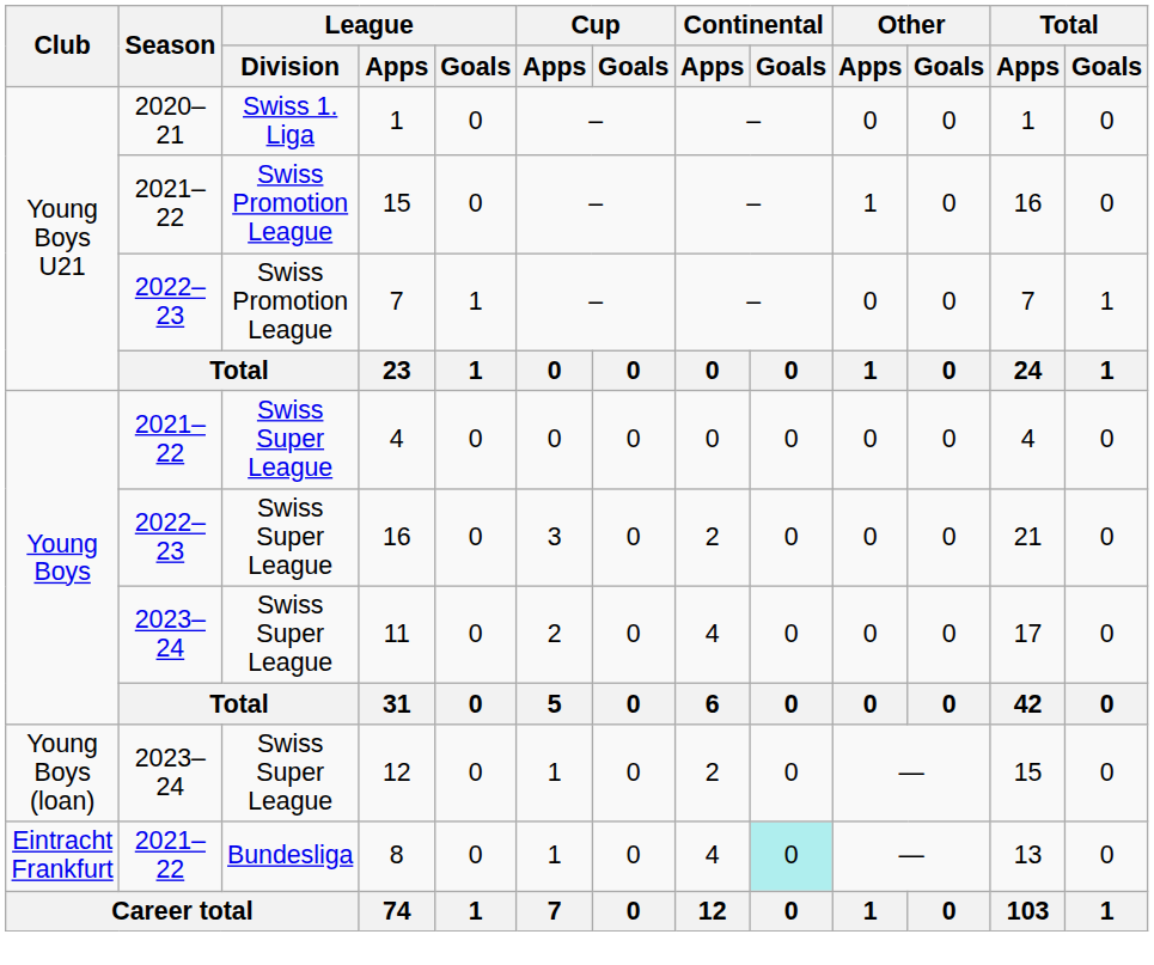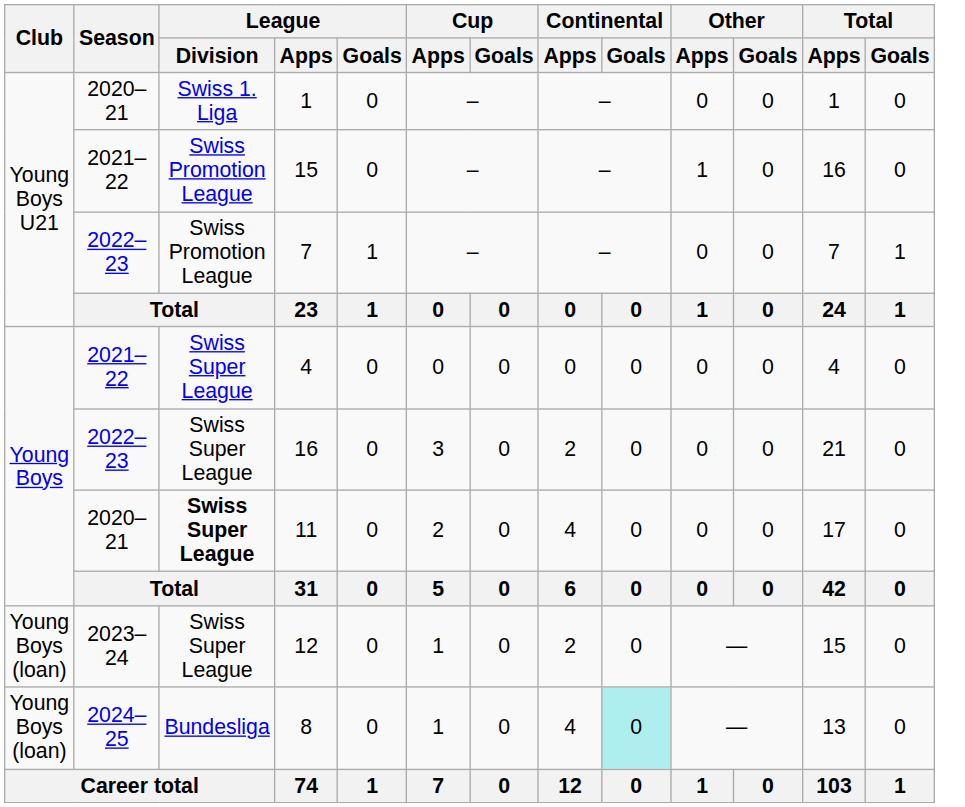 <table class="wikitable" style="text-align:center">
 <tr>
 <th rowspan="2">Club</th>
 <th rowspan="2">Season</th>
 <th colspan="3">League</th>
 <th colspan="2">Cup</th>
 <th colspan="2">Continental</th>
 <th colspan="2">Other</th>
 <th colspan="2">Total</th>
 </tr>
 <tr>
 <th>Division</th>
 <th>Apps</th>
 <th>Goals</th>
 <th>Apps</th>
 <th>Goals</th>
 <th>Apps</th>
 <th>Goals</th>
 <th>Apps</th>
 <th>Goals</th>
 <th>Apps</th>
 <th>Goals</th>
 </tr>
 <tr>
 <td rowspan="4">Young Boys U21</td>
 <td>2020–21</td>
 <td><a href='#'>Swiss 1. Liga</a></td>
 <td>1</td>
 <td>0</td>
 <td colspan="2">–</td>
 <td colspan="2">–</td>
 <td>0</td>
 <td>0</td>
 <td>1</td>
 <td>0</td>
 </tr>
 <tr>
 <td>2021–22</td>
 <td><a href='#'>Swiss Promotion League</a></td>
 <td>15</td>
 <td>0</td>
 <td colspan="2">–</td>
 <td colspan="2">–</td>
 <td>1</td>
 <td>0</td>
 <td>16</td>
 <td>0</td>
 </tr>
 <tr>
 <td><a href='#'>2022–23</a></td>
 <td>Swiss Promotion League</td>
 <td>7</td>
 <td>1</td>
 <td colspan="2">–</td>
 <td colspan="2">–</td>
 <td>0</td>
 <td>0</td>
 <td>7</td>
 <td>1</td>
 </tr>
 <tr>
 <th colspan="2">Total</th>
 <th>23</th>
 <th>1</th>
 <th>0</th>
 <th>0</th>
 <th>0</th>
 <th>0</th>
 <th>1</th>
 <th>0</th>
 <th>24</th>
 <th>1</th>
 </tr>
 <tr>
 <td rowspan="4"><a href='#'>Young Boys</a></td>
 <td><a href='#'>2021–22</a></td>
 <td><a href='#'>Swiss Super League</a></td>
 <td>4</td>
 <td>0</td>
 <td>0</td>
 <td>0</td>
 <td>0</td>
 <td>0</td>
 <td>0</td>
 <td>0</td>
 <td>4</td>
 <td>0</td>
 </tr>
 <tr>
 <td><a href='#'>2022–23</a></td>
 <td>Swiss Super League</td>
 <td>16</td>
 <td>0</td>
 <td>3</td>
 <td>0</td>
 <td>2</td>
 <td>0</td>
 <td>0</td>
 <td>0</td>
 <td>21</td>
 <td>0</td>
 </tr>
 <tr>
-<td><a href='#'>2023–24</a></td>
-<td>Swiss Super League</td>
+<td>2020–21</td>
+<td><strong>Swiss Super League</strong></td>
 <td>11</td>
 <td>0</td>
 <td>2</td>
 <td>0</td>
 <td>4</td>
 <td>0</td>
 <td>0</td>
 <td>0</td>
 <td>17</td>
 <td>0</td>
 </tr>
 <tr>
 <th colspan="2">Total</th>
 <th>31</th>
 <th>0</th>
 <th>5</th>
 <th>0</th>
 <th>6</th>
 <th>0</th>
 <th>0</th>
 <th>0</th>
 <th>42</th>
 <th>0</th>
 </tr>
 <tr>
 <td>Young Boys (loan)</td>
 <td>2023–24</td>
 <td>Swiss Super League</td>
 <td>12</td>
 <td>0</td>
 <td>1</td>
 <td>0</td>
 <td>2</td>
 <td>0</td>
 <td colspan="2">—</td>
 <td>15</td>
 <td>0</td>
 </tr>
 <tr>
-<td><a href='#'>Eintracht Frankfurt</a></td>
-<td><a href='#'>2021–22</a></td>
+<td>Young Boys (loan)</td>
+<td><a href='#'>2024–25</a></td>
 <td><a href='#'>Bundesliga</a></td>
 <td>8</td>
 <td>0</td>
 <td>1</td>
 <td>0</td>
 <td>4</td>
 <td style="background: paleturquoise;">0</td>
 <td colspan="2">—</td>
 <td>13</td>
 <td>0</td>
 </tr>
 <tr>
 <th colspan="3">Career total</th>
 <th>74</th>
 <th>1</th>
 <th>7</th>
 <th>0</th>
 <th>12</th>
 <th>0</th>
 <th>1</th>
 <th>0</th>
 <th>103</th>
 <th>1</th>
 </tr>
 </table>
